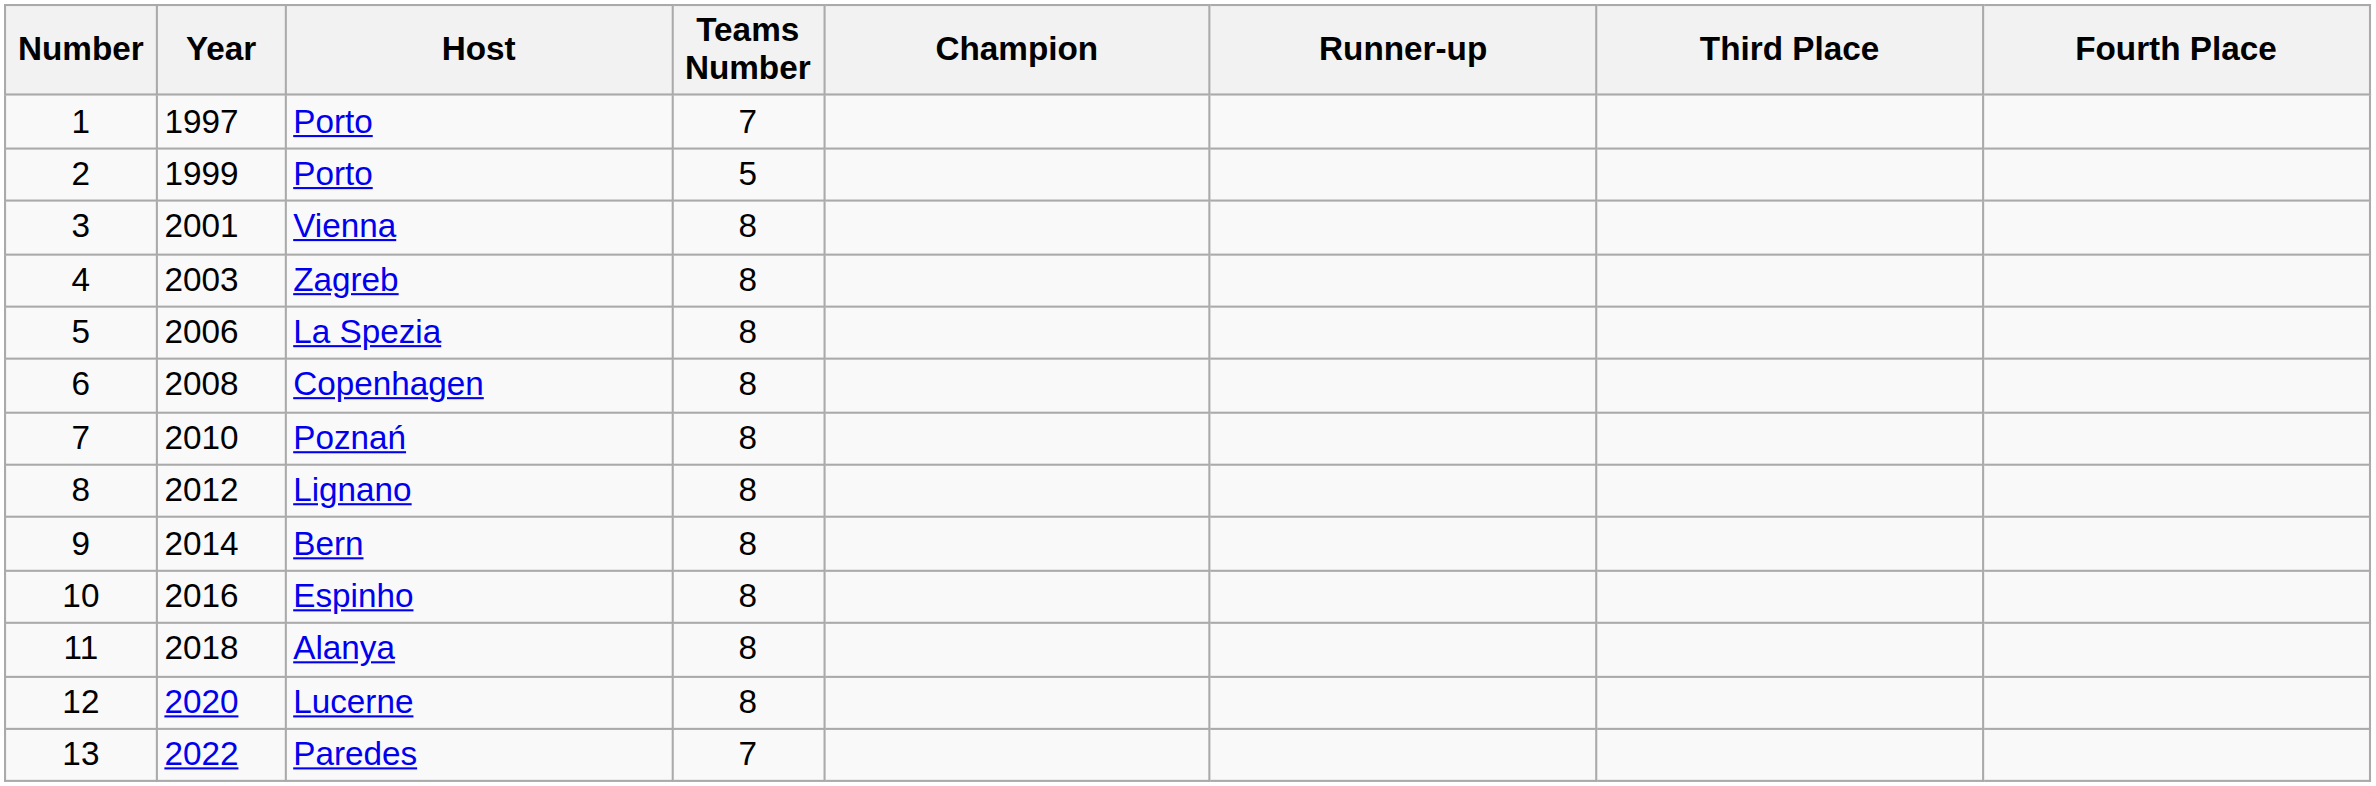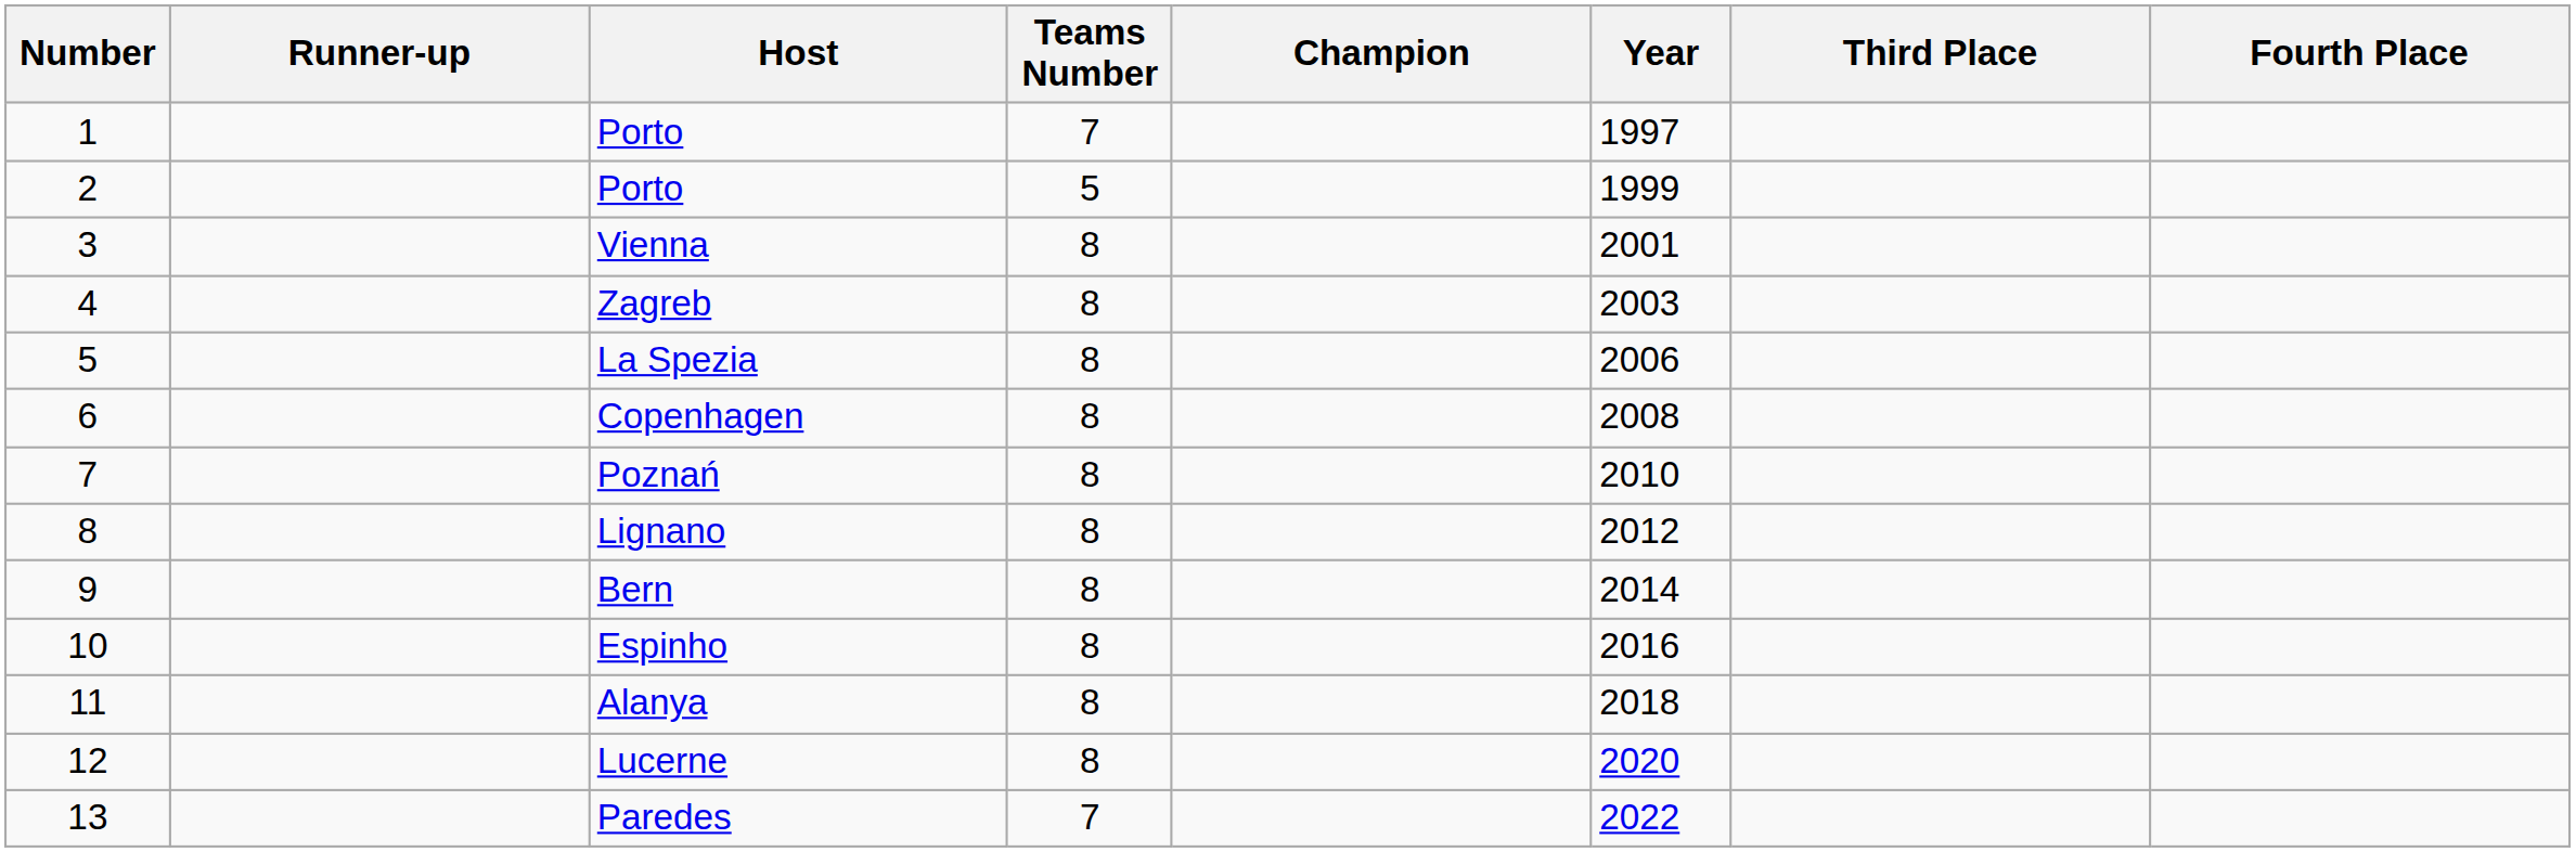 <table class="wikitable" width=90%>
 <tr>
 <th width=5%>Number</th>
-<th width=5%>Year</th>
+<th width=15%>Runner-up</th>
 <th width=15%>Host</th>
 <th width=5%>Teams Number</th>
 <th width=15%>Champion</th>
-<th width=15%>Runner-up</th>
+<th width=5%>Year</th>
 <th width=15%>Third Place</th>
 <th width=15%>Fourth Place</th>
 </tr>
 <tr>
 <td align=center>1</td>
-<td>1997</td>
+<td></td>
 <td> <a href='#'>Porto</a></td>
 <td align=center>7</td>
 <td></td>
-<td></td>
+<td>1997</td>
 <td></td>
 <td></td>
 </tr>
 <tr>
 <td align=center>2</td>
-<td>1999</td>
+<td></td>
 <td> <a href='#'>Porto</a></td>
 <td align=center>5</td>
 <td></td>
-<td></td>
+<td>1999</td>
 <td></td>
 <td></td>
 </tr>
 <tr>
 <td align=center>3</td>
-<td>2001</td>
+<td></td>
 <td> <a href='#'>Vienna</a></td>
 <td align=center>8</td>
 <td></td>
-<td></td>
+<td>2001</td>
 <td></td>
 <td></td>
 </tr>
 <tr>
 <td align=center>4</td>
-<td>2003</td>
+<td></td>
 <td> <a href='#'>Zagreb</a></td>
 <td align=center>8</td>
 <td></td>
-<td></td>
+<td>2003</td>
 <td></td>
 <td></td>
 </tr>
 <tr>
 <td align=center>5</td>
-<td>2006</td>
+<td></td>
 <td> <a href='#'>La Spezia</a></td>
 <td align=center>8</td>
 <td></td>
-<td></td>
+<td>2006</td>
 <td></td>
 <td></td>
 </tr>
 <tr>
 <td align=center>6</td>
-<td>2008</td>
+<td></td>
 <td> <a href='#'>Copenhagen</a></td>
 <td align=center>8</td>
 <td></td>
-<td></td>
+<td>2008</td>
 <td></td>
 <td></td>
 </tr>
 <tr>
 <td align=center>7</td>
-<td>2010</td>
+<td></td>
 <td> <a href='#'>Poznań</a></td>
 <td align=center>8</td>
 <td></td>
-<td></td>
+<td>2010</td>
 <td></td>
 <td></td>
 </tr>
 <tr>
 <td align=center>8</td>
-<td>2012</td>
+<td></td>
 <td> <a href='#'>Lignano</a></td>
 <td align=center>8</td>
 <td></td>
-<td></td>
+<td>2012</td>
 <td></td>
 <td></td>
 </tr>
 <tr>
 <td align=center>9</td>
-<td>2014</td>
+<td></td>
 <td> <a href='#'>Bern</a></td>
 <td align=center>8</td>
 <td></td>
-<td></td>
+<td>2014</td>
 <td></td>
 <td></td>
 </tr>
 <tr>
 <td align=center>10</td>
-<td>2016</td>
+<td></td>
 <td> <a href='#'>Espinho</a></td>
 <td align=center>8</td>
 <td></td>
-<td></td>
+<td>2016</td>
 <td></td>
 <td></td>
 </tr>
 <tr>
 <td align=center>11</td>
-<td>2018</td>
+<td></td>
 <td> <a href='#'>Alanya</a></td>
 <td align=center>8</td>
 <td></td>
-<td></td>
+<td>2018</td>
 <td></td>
 <td></td>
 </tr>
 <tr>
 <td align=center>12</td>
-<td><a href='#'>2020</a></td>
+<td></td>
 <td> <a href='#'>Lucerne</a></td>
 <td align=center>8</td>
 <td></td>
-<td></td>
+<td><a href='#'>2020</a></td>
 <td></td>
 <td></td>
 </tr>
 <tr>
 <td align=center>13</td>
-<td><a href='#'>2022</a></td>
+<td></td>
 <td> <a href='#'>Paredes</a></td>
 <td align=center>7</td>
 <td></td>
-<td></td>
+<td><a href='#'>2022</a></td>
 <td></td>
 <td></td>
 </tr>
 </table>
